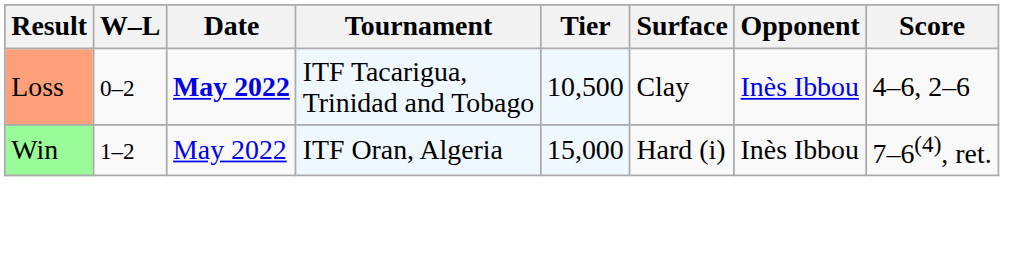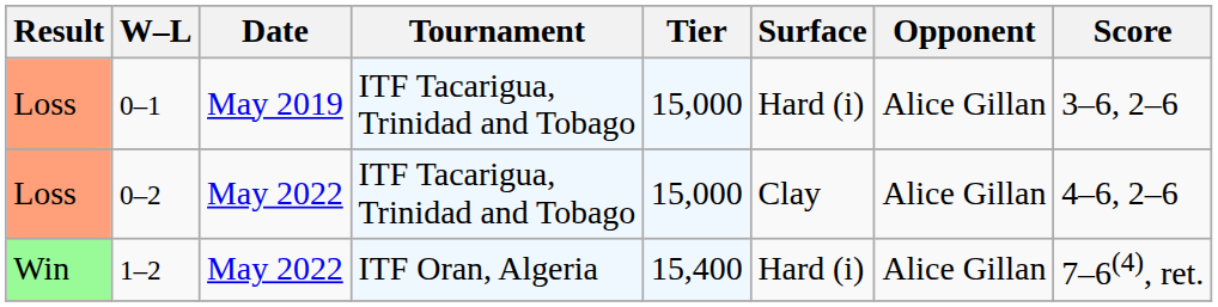 <table class="sortable wikitable">
 <tr>
 <th>Result</th>
 <th class="unsortable">W–L</th>
 <th>Date</th>
 <th>Tournament</th>
 <th>Tier</th>
 <th>Surface</th>
 <th>Opponent</th>
 <th class="unsortable">Score</th>
 </tr>
 <tr>
 <td style="background:#ffa07a">Loss</td>
+<td><small>0–1</small></td>
+<td><a href='#'>May 2019</a></td>
+<td style="background:#f0f8ff;">ITF Tacarigua, <br>Trinidad and Tobago</td>
+<td style="background:#f0f8ff;">15,000</td>
+<td>Hard (i)</td>
+<td> Alice Gillan</td>
+<td>3–6, 2–6</td>
+</tr>
+<tr>
+<td style="background:#ffa07a">Loss</td>
 <td><small>0–2</small></td>
-<td><strong><a href='#'>May 2022</a></strong></td>
+<td><a href='#'>May 2022</a></td>
 <td style="background:#f0f8ff;">ITF Tacarigua, <br>Trinidad and Tobago</td>
-<td style="background:#f0f8ff;">10,500</td>
+<td style="background:#f0f8ff;">15,000</td>
 <td>Clay</td>
-<td> <a href='#'>Inès Ibbou</a></td>
+<td> Alice Gillan</td>
 <td>4–6, 2–6</td>
 </tr>
 <tr>
 <td style="background:#98fb98;">Win</td>
 <td><small>1–2</small></td>
 <td><a href='#'>May 2022</a></td>
 <td style="background:#f0f8ff;">ITF Oran, Algeria</td>
-<td style="background:#f0f8ff;">15,000</td>
+<td style="background:#f0f8ff;">15,400</td>
 <td>Hard (i)</td>
-<td> Inès Ibbou</td>
+<td> Alice Gillan</td>
 <td>7–6<sup>(4)</sup>, ret.</td>
 </tr>
 </table>
